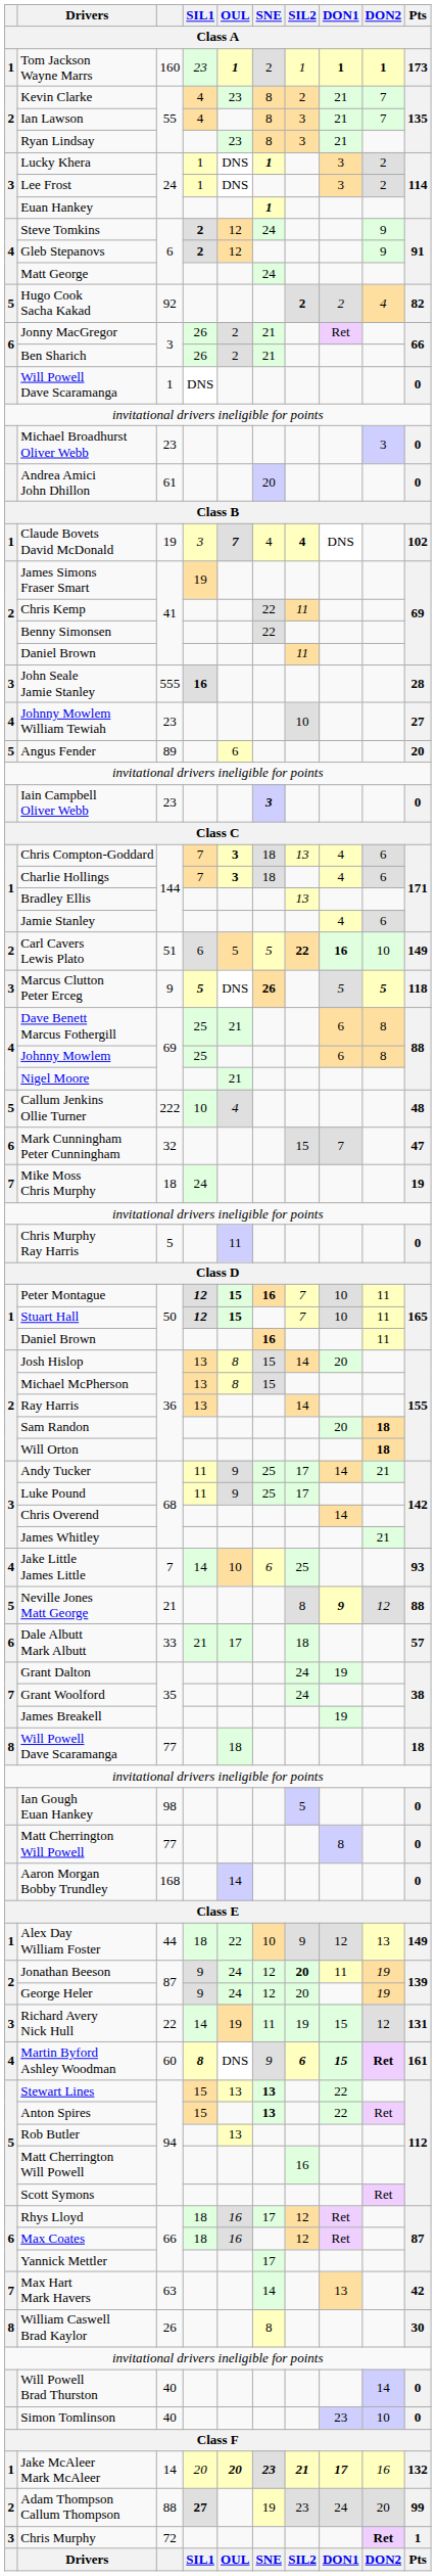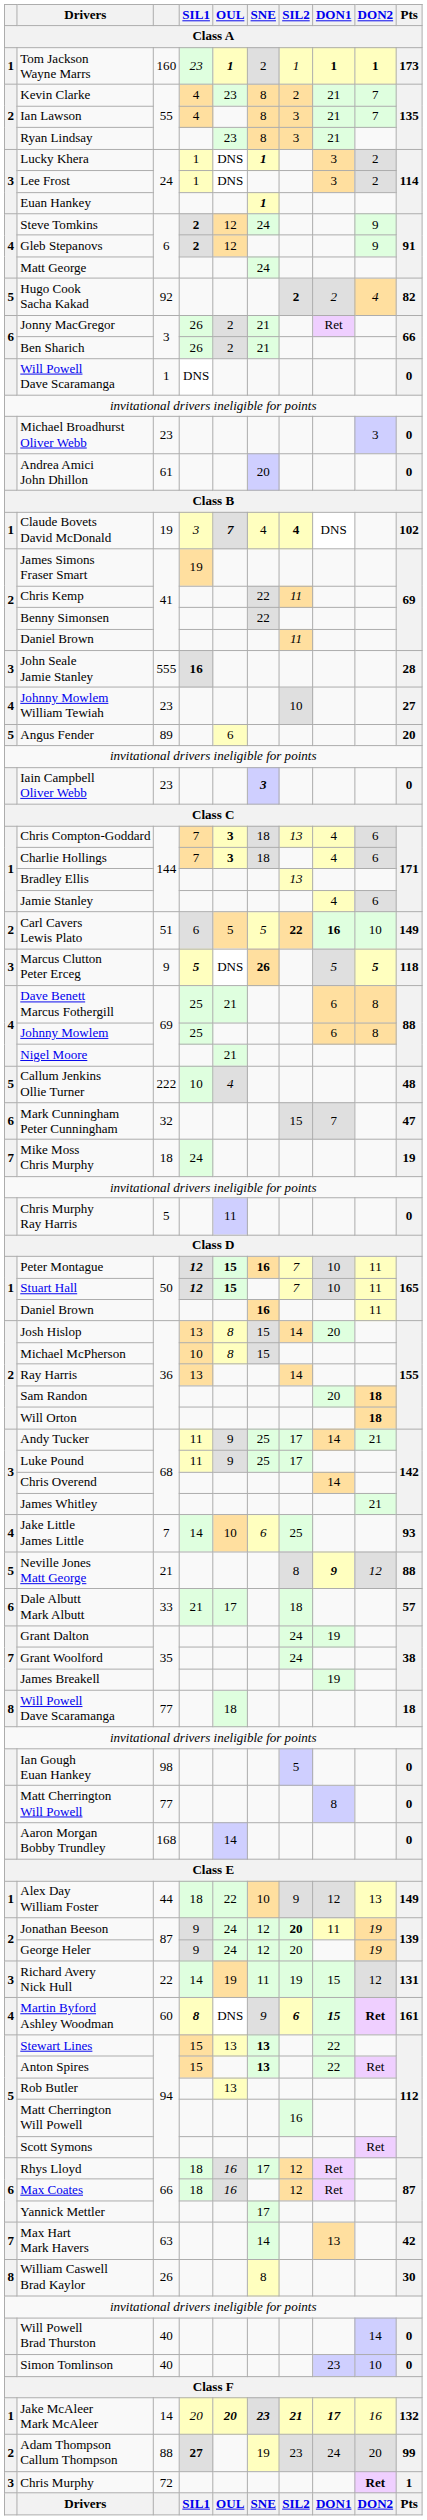 <table class="wikitable" style="font-size: 85%; text-align:center;">
 <tr valign="top">
 <th valign="middle"></th>
 <th valign="middle">Drivers</th>
 <th valign="middle"></th>
 <th><a href='#'>SIL1</a></th>
 <th><a href='#'>OUL</a></th>
 <th><a href='#'>SNE</a></th>
 <th><a href='#'>SIL2</a></th>
 <th><a href='#'>DON1</a></th>
 <th><a href='#'>DON2</a></th>
 <th valign=middle>Pts</th>
 </tr>
 <tr>
 <th colspan=10>Class A</th>
 </tr>
 <tr>
 <th>1</th>
 <td align=left> Tom Jackson<br> Wayne Marrs</td>
 <td>160</td>
 <td style="background:#DFFFDF;"><em>23</em></td>
 <td style="background:#FFFFBF;"><strong><em>1</em></strong></td>
 <td style="background:#DFDFDF;">2</td>
 <td style="background:#FFFFBF;"><em>1</em></td>
 <td style="background:#FFFFBF;"><strong>1</strong></td>
 <td style="background:#FFFFBF;"><strong>1</strong></td>
 <th>173</th>
 </tr>
 <tr>
 <th rowspan=3>2</th>
 <td align=left> Kevin Clarke</td>
 <td rowspan=3>55</td>
 <td style="background:#FFDF9F;">4</td>
 <td style="background:#DFFFDF;">23</td>
 <td style="background:#FFDF9F;">8</td>
 <td style="background:#FFDF9F;">2</td>
 <td style="background:#DFFFDF;">21</td>
 <td style="background:#DFFFDF;">7</td>
 <th rowspan=3>135</th>
 </tr>
 <tr>
 <td align=left> Ian Lawson</td>
 <td style="background:#FFDF9F;">4</td>
 <td></td>
 <td style="background:#FFDF9F;">8</td>
 <td style="background:#FFDF9F;">3</td>
 <td style="background:#DFFFDF;">21</td>
 <td style="background:#DFFFDF;">7</td>
 </tr>
 <tr>
 <td align=left> Ryan Lindsay</td>
 <td></td>
 <td style="background:#DFFFDF;">23</td>
 <td style="background:#FFDF9F;">8</td>
 <td style="background:#FFDF9F;">3</td>
 <td style="background:#DFFFDF;">21</td>
 <td></td>
 </tr>
 <tr>
 <th rowspan=3>3</th>
 <td align=left> Lucky Khera</td>
 <td rowspan=3>24</td>
 <td style="background:#FFFFBF;">1</td>
 <td style="background:#FFFFFF;">DNS</td>
 <td style="background:#FFFFBF;"><strong><em>1</em></strong></td>
 <td></td>
 <td style="background:#FFDF9F;">3</td>
 <td style="background:#DFDFDF;">2</td>
 <th rowspan=3>114</th>
 </tr>
 <tr>
 <td align=left> Lee Frost</td>
 <td style="background:#FFFFBF;">1</td>
 <td style="background:#FFFFFF;">DNS</td>
 <td></td>
 <td></td>
 <td style="background:#FFDF9F;">3</td>
 <td style="background:#DFDFDF;">2</td>
 </tr>
 <tr>
 <td align=left> Euan Hankey</td>
 <td></td>
 <td></td>
 <td style="background:#FFFFBF;"><strong><em>1</em></strong></td>
 <td></td>
 <td></td>
 <td></td>
 </tr>
 <tr>
 <th rowspan=3>4</th>
 <td align=left> Steve Tomkins</td>
 <td rowspan=3>6</td>
 <td style="background:#DFDFDF;"><strong>2</strong></td>
 <td style="background:#FFDF9F;">12</td>
 <td style="background:#DFFFDF;">24</td>
 <td></td>
 <td></td>
 <td style="background:#DFFFDF;">9</td>
 <th rowspan=3>91</th>
 </tr>
 <tr>
 <td align=left> Gleb Stepanovs</td>
 <td style="background:#DFDFDF;"><strong>2</strong></td>
 <td style="background:#FFDF9F;">12</td>
 <td></td>
 <td></td>
 <td></td>
 <td style="background:#DFFFDF;">9</td>
 </tr>
 <tr>
 <td align=left> Matt George</td>
 <td></td>
 <td></td>
 <td style="background:#DFFFDF;">24</td>
 <td></td>
 <td></td>
 <td></td>
 </tr>
 <tr>
 <th>5</th>
 <td align=left> Hugo Cook<br> Sacha Kakad</td>
 <td>92</td>
 <td></td>
 <td></td>
 <td></td>
 <td style="background:#DFDFDF;"><strong>2</strong></td>
 <td style="background:#DFDFDF;"><em>2</em></td>
 <td style="background:#FFDF9F;"><em>4</em></td>
 <th>82</th>
 </tr>
 <tr>
 <th rowspan=2>6</th>
 <td align=left> Jonny MacGregor</td>
 <td rowspan=2>3</td>
 <td style="background:#DFFFDF;">26</td>
 <td style="background:#DFDFDF;">2</td>
 <td style="background:#DFFFDF;">21</td>
 <td></td>
 <td style="background:#EFCFFF;">Ret</td>
 <td></td>
 <th rowspan=2>66</th>
 </tr>
 <tr>
 <td align=left> Ben Sharich</td>
 <td style="background:#DFFFDF;">26</td>
 <td style="background:#DFDFDF;">2</td>
 <td style="background:#DFFFDF;">21</td>
 <td></td>
 <td></td>
 <td></td>
 </tr>
 <tr>
 <th></th>
 <td align=left> <a href='#'>Will Powell</a><br> Dave Scaramanga</td>
 <td>1</td>
 <td style="background:#FFFFFF;">DNS</td>
 <td></td>
 <td></td>
 <td></td>
 <td></td>
 <td></td>
 <th>0</th>
 </tr>
 <tr>
 <td colspan=10><em>invitational drivers ineligible for points</em></td>
 </tr>
 <tr>
 <th></th>
 <td align=left> Michael Broadhurst<br> <a href='#'>Oliver Webb</a></td>
 <td>23</td>
 <td></td>
 <td></td>
 <td></td>
 <td></td>
 <td></td>
 <td style="background:#CFCFFF;">3</td>
 <th>0</th>
 </tr>
 <tr>
 <th></th>
 <td align=left> Andrea Amici<br> John Dhillon</td>
 <td>61</td>
 <td></td>
 <td></td>
 <td style="background:#CFCFFF;">20</td>
 <td></td>
 <td></td>
 <td></td>
 <th>0</th>
 </tr>
 <tr>
 <th colspan=10>Class B</th>
 </tr>
 <tr>
 <th>1</th>
 <td align=left> Claude Bovets<br> David McDonald</td>
 <td>19</td>
 <td style="background:#FFFFBF;"><em>3</em></td>
 <td style="background:#DFDFDF;"><strong><em>7</em></strong></td>
 <td style="background:#FFFFBF;">4</td>
 <td style="background:#FFFFBF;"><strong>4</strong></td>
 <td style="background:#FFFFFF;">DNS</td>
 <td></td>
 <th>102</th>
 </tr>
 <tr>
 <th rowspan=4>2</th>
 <td align=left> James Simons<br> Fraser Smart</td>
 <td rowspan=4>41</td>
 <td style="background:#FFDF9F;">19</td>
 <td></td>
 <td></td>
 <td></td>
 <td></td>
 <td></td>
 <th rowspan=4>69</th>
 </tr>
 <tr>
 <td align=left> Chris Kemp</td>
 <td></td>
 <td></td>
 <td style="background:#DFDFDF;">22</td>
 <td style="background:#FFDF9F;"><em>11</em></td>
 <td></td>
 <td></td>
 </tr>
 <tr>
 <td align=left> Benny Simonsen</td>
 <td></td>
 <td></td>
 <td style="background:#DFDFDF;">22</td>
 <td></td>
 <td></td>
 <td></td>
 </tr>
 <tr>
 <td align=left> Daniel Brown</td>
 <td></td>
 <td></td>
 <td></td>
 <td style="background:#FFDF9F;"><em>11</em></td>
 <td></td>
 <td></td>
 </tr>
 <tr>
 <th>3</th>
 <td align=left> John Seale<br> Jamie Stanley</td>
 <td>555</td>
 <td style="background:#DFDFDF;"><strong>16</strong></td>
 <td></td>
 <td></td>
 <td></td>
 <td></td>
 <td></td>
 <th>28</th>
 </tr>
 <tr>
 <th>4</th>
 <td align=left> <a href='#'>Johnny Mowlem</a><br> William Tewiah</td>
 <td>23</td>
 <td></td>
 <td></td>
 <td></td>
 <td style="background:#DFDFDF;">10</td>
 <td></td>
 <td></td>
 <th>27</th>
 </tr>
 <tr>
 <th>5</th>
 <td align=left> Angus Fender</td>
 <td>89</td>
 <td></td>
 <td style="background:#FFFFBF;">6</td>
 <td></td>
 <td></td>
 <td></td>
 <td></td>
 <th>20</th>
 </tr>
 <tr>
 <td colspan=10><em>invitational drivers ineligible for points</em></td>
 </tr>
 <tr>
 <th></th>
 <td align=left> Iain Campbell<br> <a href='#'>Oliver Webb</a></td>
 <td>23</td>
 <td></td>
 <td></td>
 <td style="background:#CFCFFF;"><strong><em>3</em></strong></td>
 <td></td>
 <td></td>
 <td></td>
 <th>0</th>
 </tr>
 <tr>
 <th colspan=10>Class C</th>
 </tr>
 <tr>
 <th rowspan=4>1</th>
 <td align=left> Chris Compton-Goddard</td>
 <td rowspan=4>144</td>
 <td style="background:#FFDF9F;">7</td>
 <td style="background:#FFFFBF;"><strong>3</strong></td>
 <td style="background:#DFDFDF;">18</td>
 <td style="background:#FFFFBF;"><em>13</em></td>
 <td style="background:#FFFFBF;">4</td>
 <td style="background:#DFDFDF;">6</td>
 <th rowspan=4>171</th>
 </tr>
 <tr>
 <td align=left> Charlie Hollings</td>
 <td style="background:#FFDF9F;">7</td>
 <td style="background:#FFFFBF;"><strong>3</strong></td>
 <td style="background:#DFDFDF;">18</td>
 <td></td>
 <td style="background:#FFFFBF;">4</td>
 <td style="background:#DFDFDF;">6</td>
 </tr>
 <tr>
 <td align=left> Bradley Ellis</td>
 <td></td>
 <td></td>
 <td></td>
 <td style="background:#FFFFBF;"><em>13</em></td>
 <td></td>
 <td></td>
 </tr>
 <tr>
 <td align=left> Jamie Stanley</td>
 <td></td>
 <td></td>
 <td></td>
 <td></td>
 <td style="background:#FFFFBF;">4</td>
 <td style="background:#DFDFDF;">6</td>
 </tr>
 <tr>
 <th>2</th>
 <td align=left> Carl Cavers<br> Lewis Plato</td>
 <td>51</td>
 <td style="background:#DFDFDF;">6</td>
 <td style="background:#FFDF9F;">5</td>
 <td style="background:#FFFFBF;"><em>5</em></td>
 <td style="background:#FFDF9F;"><strong>22</strong></td>
 <td style="background:#DFFFDF;"><strong>16</strong></td>
 <td style="background:#DFFFDF;">10</td>
 <th>149</th>
 </tr>
 <tr>
 <th>3</th>
 <td align=left> Marcus Clutton<br> Peter Erceg</td>
 <td>9</td>
 <td style="background:#FFFFBF;"><strong><em>5</em></strong></td>
 <td style="background:#FFFFFF;">DNS</td>
 <td style="background:#FFDF9F;"><strong>26</strong></td>
 <td></td>
 <td style="background:#DFDFDF;"><em>5</em></td>
 <td style="background:#FFFFBF;"><strong><em>5</em></strong></td>
 <th>118</th>
 </tr>
 <tr>
 <th rowspan=3>4</th>
 <td align=left> <a href='#'>Dave Benett</a><br> Marcus Fothergill</td>
 <td rowspan=3>69</td>
 <td style="background:#DFFFDF;">25</td>
 <td style="background:#DFFFDF;">21</td>
 <td></td>
 <td></td>
 <td style="background:#FFDF9F;">6</td>
 <td style="background:#FFDF9F;">8</td>
 <th rowspan=3>88</th>
 </tr>
 <tr>
 <td align=left> <a href='#'>Johnny Mowlem</a></td>
 <td style="background:#DFFFDF;">25</td>
 <td></td>
 <td></td>
 <td></td>
 <td style="background:#FFDF9F;">6</td>
 <td style="background:#FFDF9F;">8</td>
 </tr>
 <tr>
 <td align=left> <a href='#'>Nigel Moore</a></td>
 <td></td>
 <td style="background:#DFFFDF;">21</td>
 <td></td>
 <td></td>
 <td></td>
 <td></td>
 </tr>
 <tr>
 <th>5</th>
 <td align=left> Callum Jenkins<br> Ollie Turner</td>
 <td>222</td>
 <td style="background:#DFFFDF;">10</td>
 <td style="background:#DFDFDF;"><em>4</em></td>
 <td></td>
 <td></td>
 <td></td>
 <td></td>
 <th>48</th>
 </tr>
 <tr>
 <th>6</th>
 <td align=left> Mark Cunningham<br> Peter Cunningham</td>
 <td>32</td>
 <td></td>
 <td></td>
 <td></td>
 <td style="background:#DFDFDF;">15</td>
 <td style="background:#DFDFDF;">7</td>
 <td></td>
 <th>47</th>
 </tr>
 <tr>
 <th>7</th>
 <td align=left> Mike Moss<br> Chris Murphy</td>
 <td>18</td>
 <td style="background:#DFFFDF;">24</td>
 <td></td>
 <td></td>
 <td></td>
 <td></td>
 <td></td>
 <th>19</th>
 </tr>
 <tr>
 <td colspan=10><em>invitational drivers ineligible for points</em></td>
 </tr>
 <tr>
 <th></th>
 <td align=left> Chris Murphy<br> Ray Harris</td>
 <td>5</td>
 <td></td>
 <td style="background:#CFCFFF;">11</td>
 <td></td>
 <td></td>
 <td></td>
 <td></td>
 <th>0</th>
 </tr>
 <tr>
 <th colspan=10>Class D</th>
 </tr>
 <tr>
 <th rowspan=3>1</th>
 <td align=left> Peter Montague</td>
 <td rowspan=3>50</td>
 <td style="background:#DFDFDF;"><strong><em>12</em></strong></td>
 <td style="background:#DFFFDF;"><strong>15</strong></td>
 <td style="background:#FFDF9F;"><strong>16</strong></td>
 <td style="background:#FFFFBF;"><em>7</em></td>
 <td style="background:#DFDFDF;">10</td>
 <td style="background:#FFFFBF;">11</td>
 <th rowspan=3>165</th>
 </tr>
 <tr>
 <td align=left> <a href='#'>Stuart Hall</a></td>
 <td style="background:#DFDFDF;"><strong><em>12</em></strong></td>
 <td style="background:#DFFFDF;"><strong>15</strong></td>
 <td></td>
 <td style="background:#FFFFBF;"><em>7</em></td>
 <td style="background:#DFDFDF;">10</td>
 <td style="background:#FFFFBF;">11</td>
 </tr>
 <tr>
 <td align=left> Daniel Brown</td>
 <td></td>
 <td></td>
 <td style="background:#FFDF9F;"><strong>16</strong></td>
 <td></td>
 <td></td>
 <td style="background:#FFFFBF;">11</td>
 </tr>
 <tr>
 <th rowspan=5>2</th>
 <td align=left> Josh Hislop</td>
 <td rowspan=5>36</td>
 <td style="background:#FFDF9F;">13</td>
 <td style="background:#FFFFBF;"><em>8</em></td>
 <td style="background:#DFDFDF;">15</td>
 <td style="background:#FFDF9F;">14</td>
 <td style="background:#DFFFDF;">20</td>
 <td></td>
 <th rowspan=5>155</th>
 </tr>
 <tr>
 <td align=left> Michael McPherson</td>
-<td style="background:#FFDF9F;">13</td>
+<td style="background:#FFDF9F;">10</td>
 <td style="background:#FFFFBF;"><em>8</em></td>
 <td style="background:#DFDFDF;">15</td>
 <td></td>
 <td></td>
 <td></td>
 </tr>
 <tr>
 <td align=left> Ray Harris</td>
 <td style="background:#FFDF9F;">13</td>
 <td></td>
 <td></td>
 <td style="background:#FFDF9F;">14</td>
 <td></td>
 <td></td>
 </tr>
 <tr>
 <td align=left> Sam Randon</td>
 <td></td>
 <td></td>
 <td></td>
 <td></td>
 <td style="background:#DFFFDF;">20</td>
 <td style="background:#FFDF9F;"><strong>18</strong></td>
 </tr>
 <tr>
 <td align=left> Will Orton</td>
 <td></td>
 <td></td>
 <td></td>
 <td></td>
 <td></td>
 <td style="background:#FFDF9F;"><strong>18</strong></td>
 </tr>
 <tr>
 <th rowspan=4>3</th>
 <td align=left> Andy Tucker</td>
 <td rowspan=4>68</td>
 <td style="background:#FFFFBF;">11</td>
 <td style="background:#DFDFDF;">9</td>
 <td style="background:#DFFFDF;">25</td>
 <td style="background:#DFFFDF;">17</td>
 <td style="background:#FFDF9F;">14</td>
 <td style="background:#DFFFDF;">21</td>
 <th rowspan=4>142</th>
 </tr>
 <tr>
 <td align=left> Luke Pound</td>
 <td style="background:#FFFFBF;">11</td>
 <td style="background:#DFDFDF;">9</td>
 <td style="background:#DFFFDF;">25</td>
 <td style="background:#DFFFDF;">17</td>
 <td></td>
 <td></td>
 </tr>
 <tr>
 <td align=left> Chris Overend</td>
 <td></td>
 <td></td>
 <td></td>
 <td></td>
 <td style="background:#FFDF9F;">14</td>
 <td></td>
 </tr>
 <tr>
 <td align=left> James Whitley</td>
 <td></td>
 <td></td>
 <td></td>
 <td></td>
 <td></td>
 <td style="background:#DFFFDF;">21</td>
 </tr>
 <tr>
 <th>4</th>
 <td align=left> Jake Little<br> James Little</td>
 <td>7</td>
 <td style="background:#DFFFDF;">14</td>
 <td style="background:#FFDF9F;">10</td>
 <td style="background:#FFFFBF;"><em>6</em></td>
 <td style="background:#DFFFDF;">25</td>
 <td></td>
 <td></td>
 <th>93</th>
 </tr>
 <tr>
 <th>5</th>
 <td align=left> Neville Jones<br> <a href='#'>Matt George</a></td>
 <td>21</td>
 <td></td>
 <td></td>
 <td></td>
 <td style="background:#DFDFDF;">8</td>
 <td style="background:#FFFFBF;"><strong><em>9</em></strong></td>
 <td style="background:#DFDFDF;"><em>12</em></td>
 <th>88</th>
 </tr>
 <tr>
 <th>6</th>
 <td align=left> Dale Albutt<br> Mark Albutt</td>
 <td>33</td>
 <td style="background:#DFFFDF;">21</td>
 <td style="background:#DFFFDF;">17</td>
 <td></td>
 <td style="background:#DFFFDF;">18</td>
 <td></td>
 <td></td>
 <th>57</th>
 </tr>
 <tr>
 <th rowspan=3>7</th>
 <td align=left> Grant Dalton</td>
 <td rowspan=3>35</td>
 <td></td>
 <td></td>
 <td></td>
 <td style="background:#DFFFDF;">24</td>
 <td style="background:#DFFFDF;">19</td>
 <td></td>
 <th rowspan=3>38</th>
 </tr>
 <tr>
 <td align=left> Grant Woolford</td>
 <td></td>
 <td></td>
 <td></td>
 <td style="background:#DFFFDF;">24</td>
 <td></td>
 <td></td>
 </tr>
 <tr>
 <td align=left> James Breakell</td>
 <td></td>
 <td></td>
 <td></td>
 <td></td>
 <td style="background:#DFFFDF;">19</td>
 <td></td>
 </tr>
 <tr>
 <th>8</th>
 <td align=left> <a href='#'>Will Powell</a><br> Dave Scaramanga</td>
 <td>77</td>
 <td></td>
 <td style="background:#DFFFDF;">18</td>
 <td></td>
 <td></td>
 <td></td>
 <td></td>
 <th>18</th>
 </tr>
 <tr>
 <td colspan=10><em>invitational drivers ineligible for points</em></td>
 </tr>
 <tr>
 <th></th>
 <td align=left> Ian Gough<br> Euan Hankey</td>
 <td>98</td>
 <td></td>
 <td></td>
 <td></td>
 <td style="background:#CFCFFF;">5</td>
 <td></td>
 <td></td>
 <th>0</th>
 </tr>
 <tr>
 <th></th>
 <td align=left> Matt Cherrington<br> <a href='#'>Will Powell</a></td>
 <td>77</td>
 <td></td>
 <td></td>
 <td></td>
 <td></td>
 <td style="background:#CFCFFF;">8</td>
 <td></td>
 <th>0</th>
 </tr>
 <tr>
 <th></th>
 <td align=left> Aaron Morgan<br> Bobby Trundley</td>
 <td>168</td>
 <td></td>
 <td style="background:#CFCFFF;">14</td>
 <td></td>
 <td></td>
 <td></td>
 <td></td>
 <th>0</th>
 </tr>
 <tr>
 <th colspan=10>Class E</th>
 </tr>
 <tr>
 <th>1</th>
 <td align=left> Alex Day<br> William Foster</td>
 <td>44</td>
 <td style="background:#DFFFDF;">18</td>
 <td style="background:#DFFFDF;">22</td>
 <td style="background:#FFDF9F;">10</td>
 <td style="background:#DFDFDF;">9</td>
 <td style="background:#DFDFDF;">12</td>
 <td style="background:#FFFFBF;">13</td>
 <th>149</th>
 </tr>
 <tr>
 <th rowspan=2>2</th>
 <td align=left> Jonathan Beeson</td>
 <td rowspan=2>87</td>
 <td style="background:#DFDFDF;">9</td>
 <td style="background:#DFFFDF;">24</td>
 <td style="background:#DFFFDF;">12</td>
 <td style="background:#DFFFDF;"><strong>20</strong></td>
 <td style="background:#FFFFBF;">11</td>
 <td style="background:#FFDF9F;"><em>19</em></td>
 <th rowspan=2>139</th>
 </tr>
 <tr>
 <td align=left> George Heler</td>
 <td style="background:#DFDFDF;">9</td>
 <td style="background:#DFFFDF;">24</td>
 <td style="background:#DFFFDF;">12</td>
 <td style="background:#DFFFDF;">20</td>
 <td></td>
 <td style="background:#FFDF9F;"><em>19</em></td>
 </tr>
 <tr>
 <th>3</th>
 <td align=left> Richard Avery<br> Nick Hull</td>
 <td>22</td>
 <td style="background:#DFFFDF;">14</td>
 <td style="background:#FFDF9F;">19</td>
 <td style="background:#DFFFDF;">11</td>
 <td style="background:#DFFFDF;">19</td>
 <td style="background:#DFFFDF;">15</td>
 <td style="background:#DFdFDF;">12</td>
 <th>131</th>
 </tr>
 <tr>
 <th>4</th>
 <td align=left> <a href='#'>Martin Byford</a><br> Ashley Woodman</td>
 <td>60</td>
 <td style="background:#FFFFBF;"><strong><em>8</em></strong></td>
 <td style="background:#FFFFFF;">DNS</td>
 <td style="background:#DFDFDF;"><em>9</em></td>
 <td style="background:#FFFFBF;"><strong><em>6</em></strong></td>
 <td style="background:#DFFFDF;"><strong><em>15</em></strong></td>
 <td style="background:#EFCFFF;"><strong>Ret</strong></td>
 <th>161</th>
 </tr>
 <tr>
 <th rowspan=5>5</th>
 <td align=left> <a href='#'>Stewart Lines</a></td>
 <td rowspan=5>94</td>
 <td style="background:#FFDF9F;">15</td>
 <td style="background:#FFFFBF;">13</td>
 <td style="background:#DFFFDF;"><strong>13</strong></td>
 <td></td>
 <td style="background:#DFFFDF;">22</td>
 <td></td>
 <th rowspan=5>112</th>
 </tr>
 <tr>
 <td align=left> Anton Spires</td>
 <td style="background:#FFDF9F;">15</td>
 <td></td>
 <td style="background:#DFFFDF;"><strong>13</strong></td>
 <td></td>
 <td style="background:#DFFFDF;">22</td>
 <td style="background:#EFCFFF;">Ret</td>
 </tr>
 <tr>
 <td align=left> Rob Butler</td>
 <td></td>
 <td style="background:#FFFFBF;">13</td>
 <td></td>
 <td></td>
 <td></td>
 <td></td>
 </tr>
 <tr>
 <td align=left> Matt Cherrington<br> Will Powell</td>
 <td></td>
 <td></td>
 <td></td>
 <td style="background:#DFFFDF;">16</td>
 <td></td>
 <td></td>
 </tr>
 <tr>
 <td align=left> Scott Symons</td>
 <td></td>
 <td></td>
 <td></td>
 <td></td>
 <td></td>
 <td style="background:#EFCFFF;">Ret</td>
 </tr>
 <tr>
 <th rowspan=3>6</th>
 <td align=left> Rhys Lloyd</td>
 <td rowspan=3>66</td>
 <td style="background:#DFFFDF;">18</td>
 <td style="background:#DFDFDF;"><em>16</em></td>
 <td style="background:#DFFFDF;">17</td>
 <td style="background:#FFDF9F;">12</td>
 <td style="background:#EFCFFF;">Ret</td>
 <td></td>
 <th rowspan=3>87</th>
 </tr>
 <tr>
 <td align=left> <a href='#'>Max Coates</a></td>
 <td style="background:#DFFFDF;">18</td>
 <td style="background:#DFDFDF;"><em>16</em></td>
 <td></td>
 <td style="background:#FFDF9F;">12</td>
 <td style="background:#EFCFFF;">Ret</td>
 <td></td>
 </tr>
 <tr>
 <td align=left> Yannick Mettler</td>
 <td></td>
 <td></td>
 <td style="background:#DFFFDF;">17</td>
 <td></td>
 <td></td>
 <td></td>
 </tr>
 <tr>
 <th>7</th>
 <td align=left> Max Hart<br> Mark Havers</td>
 <td>63</td>
 <td></td>
 <td></td>
 <td style="background:#DFFFDF;">14</td>
 <td></td>
 <td style="background:#FFDF9F;">13</td>
 <td></td>
 <th>42</th>
 </tr>
 <tr>
 <th>8</th>
 <td align=left> William Caswell<br> Brad Kaylor</td>
 <td>26</td>
 <td></td>
 <td></td>
 <td style="background:#FFFFBF;">8</td>
 <td></td>
 <td></td>
 <td></td>
 <th>30</th>
 </tr>
 <tr>
 <td colspan=10><em>invitational drivers ineligible for points</em></td>
 </tr>
 <tr>
 <th></th>
 <td align=left> Will Powell<br> Brad Thurston</td>
 <td>40</td>
 <td></td>
 <td></td>
 <td></td>
 <td></td>
 <td></td>
 <td style="background:#CFCFFF;">14</td>
 <th>0</th>
 </tr>
 <tr>
 <th></th>
 <td align=left> Simon Tomlinson</td>
 <td>40</td>
 <td></td>
 <td></td>
 <td></td>
 <td></td>
 <td style="background:#CFCFFF;">23</td>
 <td style="background:#CFCFFF;">10</td>
 <th>0</th>
 </tr>
 <tr>
 <th colspan=10>Class F</th>
 </tr>
 <tr>
 <th>1</th>
 <td align=left> Jake McAleer<br> Mark McAleer</td>
 <td>14</td>
 <td style="background:#FFFFBF;"><em>20</em></td>
 <td style="background:#FFFFBF;"><strong><em>20</em></strong></td>
 <td style="background:#DFDFDF;"><strong><em>23</em></strong></td>
 <td style="background:#FFFFBF;"><strong><em>21</em></strong></td>
 <td style="background:#FFFFBF;"><strong><em>17</em></strong></td>
 <td style="background:#FFFFBF;"><em>16</em></td>
 <th>132</th>
 </tr>
 <tr>
 <th>2</th>
 <td align=left> Adam Thompson<br> Callum Thompson</td>
 <td>88</td>
 <td style="background:#DFDFDF;"><strong>27</strong></td>
 <td></td>
 <td style="background:#FFFFBF;">19</td>
 <td style="background:#DFDFDF;">23</td>
 <td style="background:#DFDFDF;">24</td>
 <td style="background:#DFDFDF;">20</td>
 <th>99</th>
 </tr>
 <tr>
 <th>3</th>
 <td align=left> Chris Murphy</td>
 <td>72</td>
 <td></td>
 <td></td>
 <td></td>
 <td></td>
 <td></td>
 <td style="background:#EFCFFF;"><strong>Ret</strong></td>
 <th>1</th>
 </tr>
 <tr>
 <th valign="middle"></th>
 <th valign="middle">Drivers</th>
 <th valign="middle"></th>
 <th><a href='#'>SIL1</a></th>
 <th><a href='#'>OUL</a></th>
 <th><a href='#'>SNE</a></th>
 <th><a href='#'>SIL2</a></th>
 <th><a href='#'>DON1</a></th>
 <th><a href='#'>DON2</a></th>
 <th valign=middle>Pts</th>
 </tr>
 </table>
